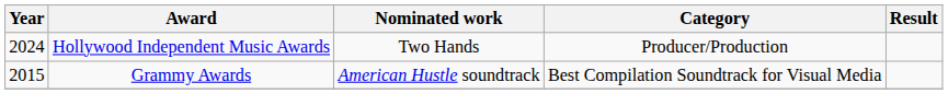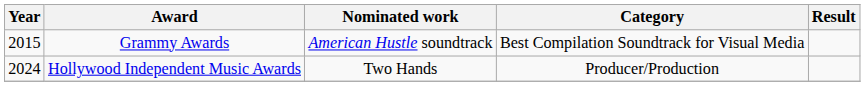 <table class="wikitable plainrowheaders" style="text-align:center;">
 <tr>
 <th>Year</th>
 <th>Award</th>
 <th>Nominated work</th>
 <th>Category</th>
 <th>Result</th>
 </tr>
 <tr>
+<td rowspan="1">2015</td>
+<td rowspan="1"><a href='#'>Grammy Awards</a></td>
+<td><em><a href='#'>American Hustle</a></em> soundtrack</td>
+<td>Best Compilation Soundtrack for Visual Media</td>
+<td></td>
+</tr>
+<tr>
 <td>2024</td>
 <td><a href='#'>Hollywood Independent Music Awards</a></td>
 <td>Two Hands</td>
 <td>Producer/Production</td>
 <td></td>
 </tr>
 <tr>
-<td rowspan="1">2015</td>
-<td rowspan="1"><a href='#'>Grammy Awards</a></td>
-<td><em><a href='#'>American Hustle</a></em> soundtrack</td>
-<td>Best Compilation Soundtrack for Visual Media</td>
-<td></td>
-</tr>
-<tr>
 </tr>
 </table>
